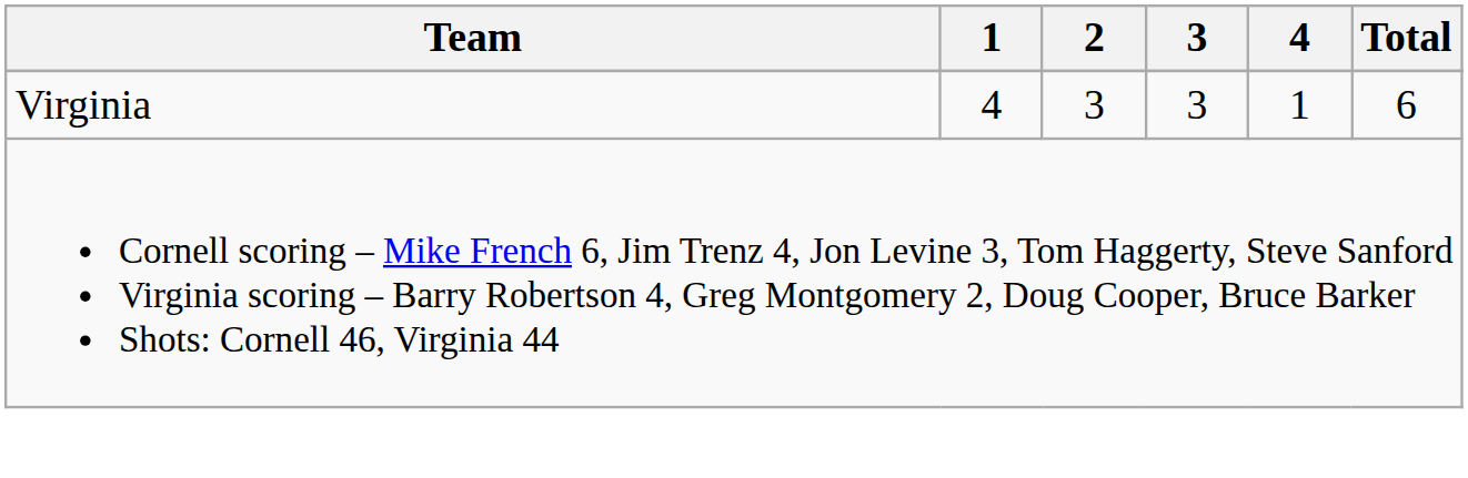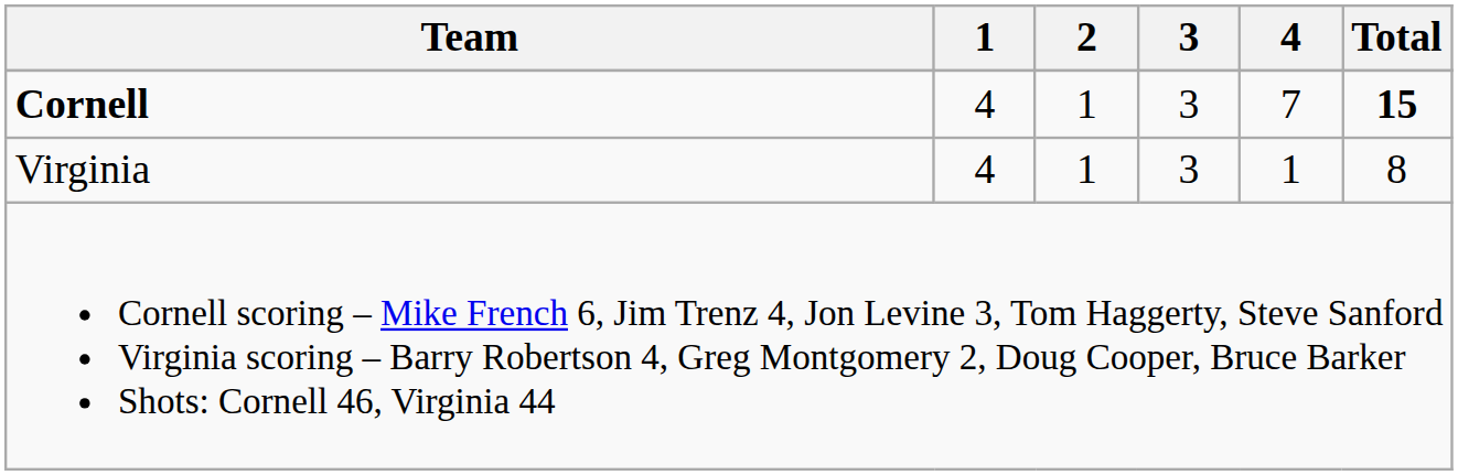 <table class="wikitable" style="text-align:center; max-width:40em">
 <tr>
 <th>Team</th>
 <th style="width:2em">1</th>
 <th style="width:2em">2</th>
 <th style="width:2em">3</th>
 <th style="width:2em">4</th>
 <th style="width:2em">Total</th>
 </tr>
 <tr>
 </tr>
 <tr>
+<td style="text-align:left"><strong>Cornell</strong></td>
+<td>4</td>
+<td>1</td>
+<td>3</td>
+<td>7</td>
+<td><strong>15</strong></td>
+</tr>
+<tr>
 <td style="text-align:left">Virginia</td>
 <td>4</td>
-<td>3</td>
+<td>1</td>
 <td>3</td>
 <td>1</td>
-<td>6</td>
+<td>8</td>
 </tr>
 <tr>
 <td colspan=6 style="text-align:left; font-size:88%;"><br><ul><li>Cornell scoring – <a href='#'>Mike French</a> 6, Jim Trenz 4, Jon Levine 3, Tom Haggerty, Steve Sanford</li><li>Virginia scoring – Barry Robertson 4, Greg Montgomery 2, Doug Cooper, Bruce Barker</li><li>Shots: Cornell 46, Virginia 44</li></ul></td>
 </tr>
 </table>
